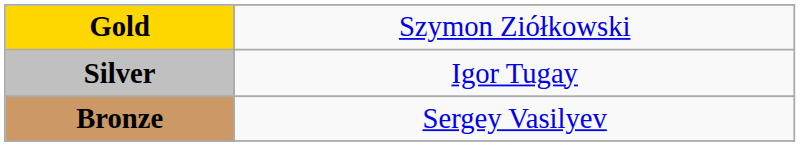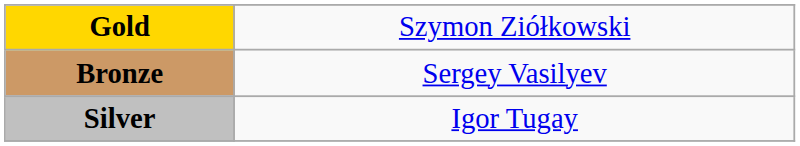 <table class="wikitable" style="text-align:center; " width="35%">
 <tr>
 <td bgcolor="gold"><strong>Gold</strong></td>
 <td><a href='#'>Szymon Ziółkowski</a><br>  <small><em></em></small></td>
 </tr>
 <tr>
+<td bgcolor="CC9966"><strong>Bronze</strong></td>
+<td><a href='#'>Sergey Vasilyev</a><br>  <small><em></em></small></td>
+</tr>
+<tr>
 <td bgcolor="silver"><strong>Silver</strong></td>
 <td><a href='#'>Igor Tugay</a><br>  <small><em></em></small></td>
 </tr>
-<tr>
-<td bgcolor="CC9966"><strong>Bronze</strong></td>
-<td><a href='#'>Sergey Vasilyev</a><br>  <small><em></em></small></td>
-</tr>
 </table>
